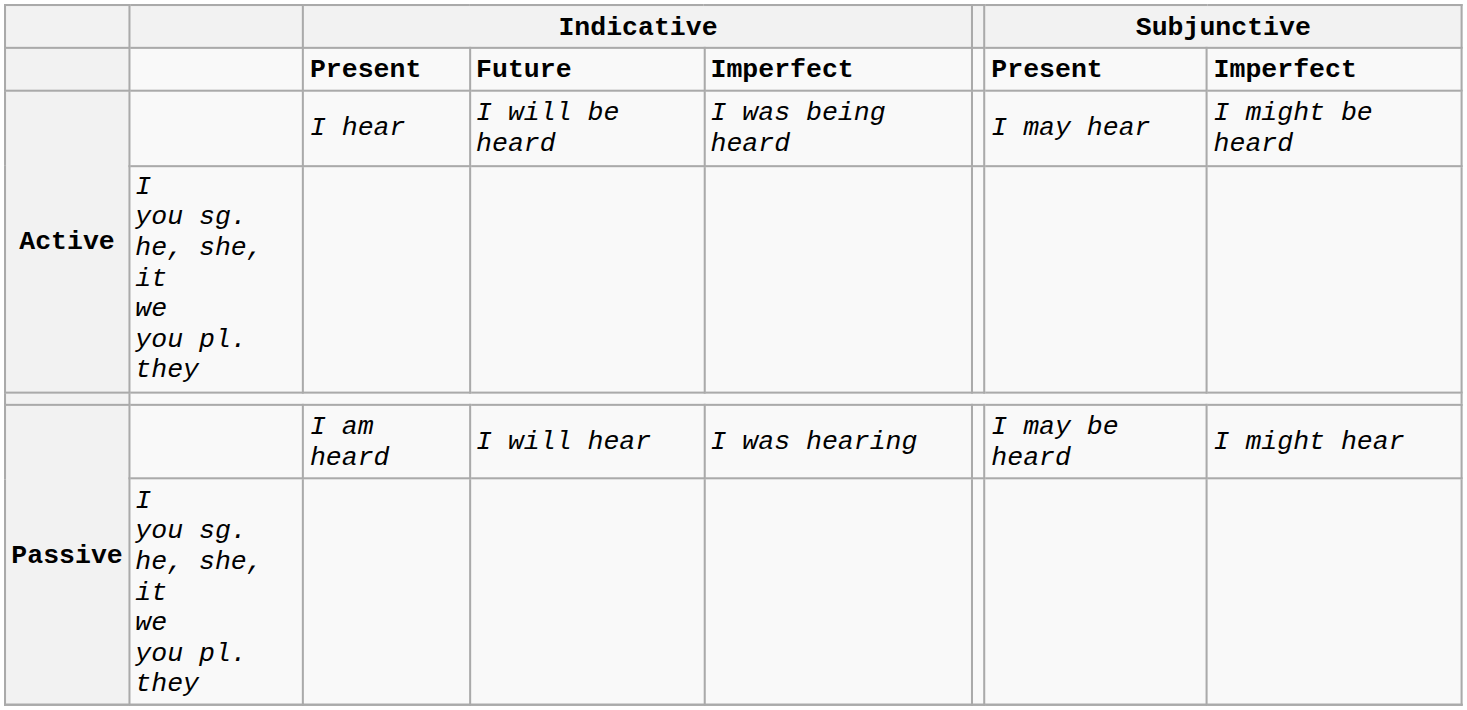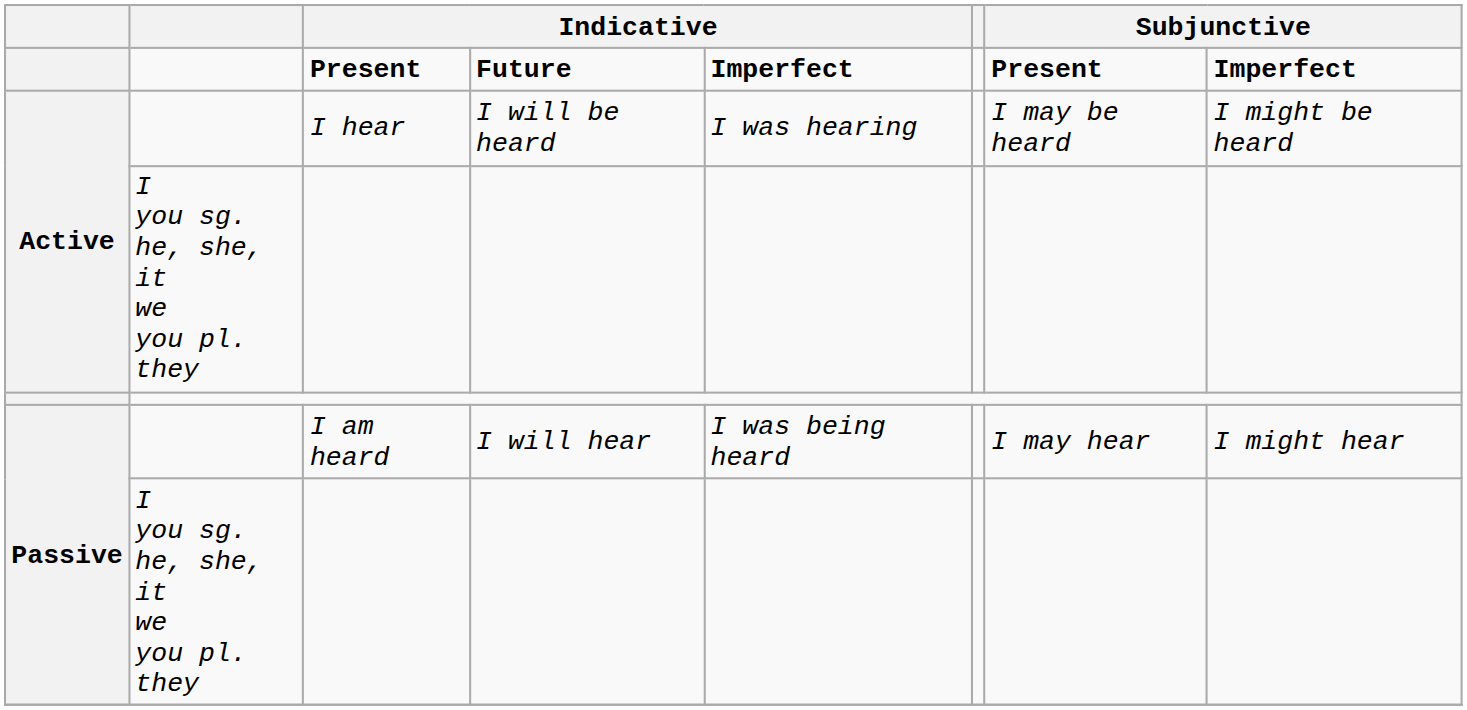 <table class="wikitable" style="width: 55em;">
 <tr>
 <th></th>
 <th></th>
 <th colspan="3">Indicative</th>
 <th></th>
 <th colspan="2">Subjunctive</th>
 </tr>
 <tr>
 <th></th>
 <td></td>
 <td><strong>Present</strong></td>
 <td><strong>Future</strong></td>
 <td><strong>Imperfect</strong></td>
 <td></td>
 <td><strong>Present</strong></td>
 <td><strong>Imperfect</strong></td>
 </tr>
 <tr>
 <th rowspan=2>Active</th>
 <td></td>
 <td><em>I hear</em></td>
 <td><em>I will be heard</em></td>
-<td><em>I was being heard</em></td>
+<td><em>I was hearing</em></td>
 <td></td>
-<td><em>I may hear</em></td>
+<td><em>I may be heard</em></td>
 <td><em>I might be heard</em></td>
 </tr>
 <tr>
 <td><em>I<br>you sg.<br>he, she, it<br>we<br>you pl.<br>they</em></td>
 <td><strong></strong></td>
 <td><strong></strong></td>
 <td><strong></strong></td>
 <td></td>
 <td><strong></strong></td>
 <td><strong></strong></td>
 </tr>
 <tr>
 <th></th>
 </tr>
 <tr>
 <th rowspan=2>Passive</th>
 <td></td>
 <td><em>I am heard</em></td>
 <td><em>I will hear</em></td>
-<td><em>I was hearing</em></td>
+<td><em>I was being heard</em></td>
 <td></td>
-<td><em>I may be heard</em></td>
+<td><em>I may hear</em></td>
 <td><em>I might hear</em></td>
 </tr>
 <tr>
 <td><em>I<br>you sg.<br>he, she, it<br>we<br>you pl.<br>they</em></td>
 <td><strong></strong></td>
 <td><strong></strong></td>
 <td><strong></strong></td>
 <td></td>
 <td><strong></strong></td>
 <td><strong></strong></td>
 </tr>
 <tr>
 </tr>
 </table>
